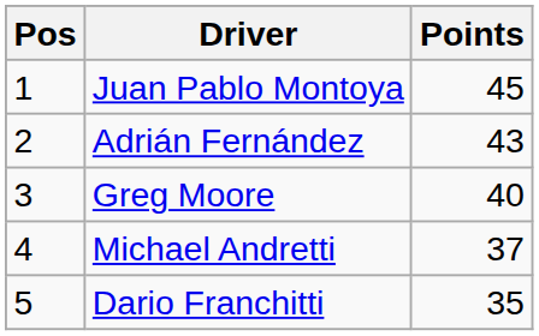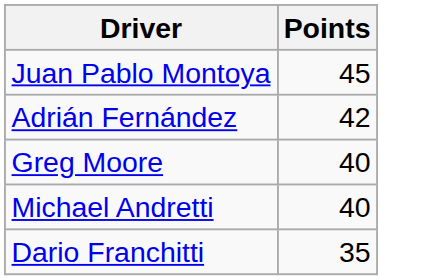 <table class="wikitable" style="font-size: 95%;">
 <tr>
-<th>Pos</th>
 <th>Driver</th>
 <th>Points</th>
 </tr>
 <tr>
-<td>1</td>
 <td> <a href='#'>Juan Pablo Montoya</a></td>
 <td align="right">45</td>
 </tr>
 <tr>
-<td>2</td>
 <td> <a href='#'>Adrián Fernández</a></td>
-<td align="right">43</td>
+<td align="right">42</td>
 </tr>
 <tr>
-<td>3</td>
 <td> <a href='#'>Greg Moore</a></td>
 <td align="right">40</td>
 </tr>
 <tr>
-<td>4</td>
 <td> <a href='#'>Michael Andretti</a></td>
-<td align="right">37</td>
+<td align="right">40</td>
 </tr>
 <tr>
-<td>5</td>
 <td> <a href='#'>Dario Franchitti</a></td>
 <td align="right">35</td>
 </tr>
 </table>
